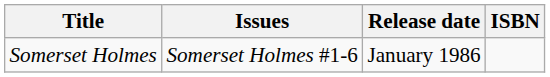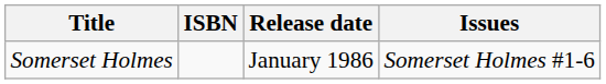 <table class="wikitable">
 <tr>
 <th>Title</th>
+<th>ISBN</th>
+<th>Release date</th>
 <th>Issues</th>
-<th>Release date</th>
-<th>ISBN</th>
 </tr>
 <tr>
 <td><em>Somerset Holmes</em></td>
+<td></td>
+<td>January 1986</td>
 <td><em>Somerset Holmes</em> #1-6</td>
-<td>January 1986</td>
-<td></td>
 </tr>
 </table>
